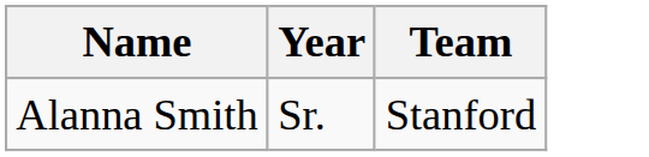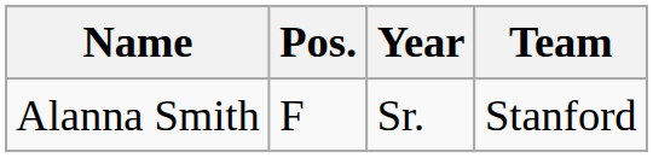 <table class="wikitable sortable" style="font-size:110%;" border="1">
 <tr>
 <th>Name</th>
+<th>Pos.</th>
 <th>Year</th>
 <th>Team</th>
 </tr>
 <tr>
 <td>Alanna Smith</td>
+<td>F</td>
 <td>Sr.</td>
 <td>Stanford</td>
 </tr>
 </table>
